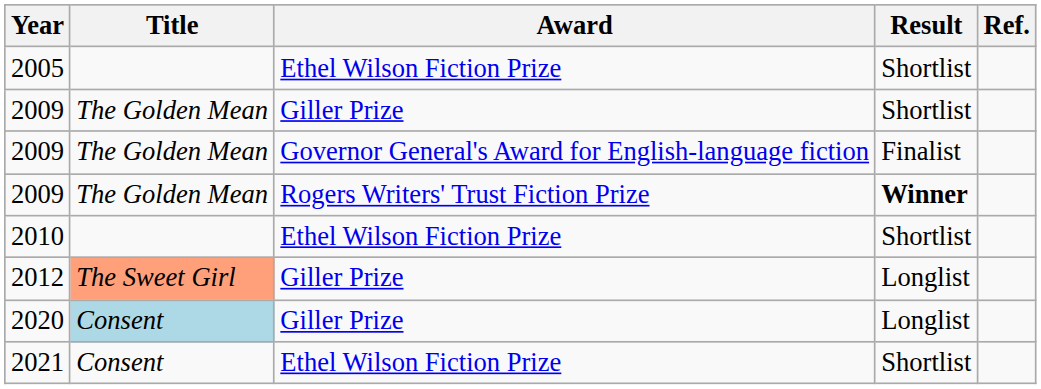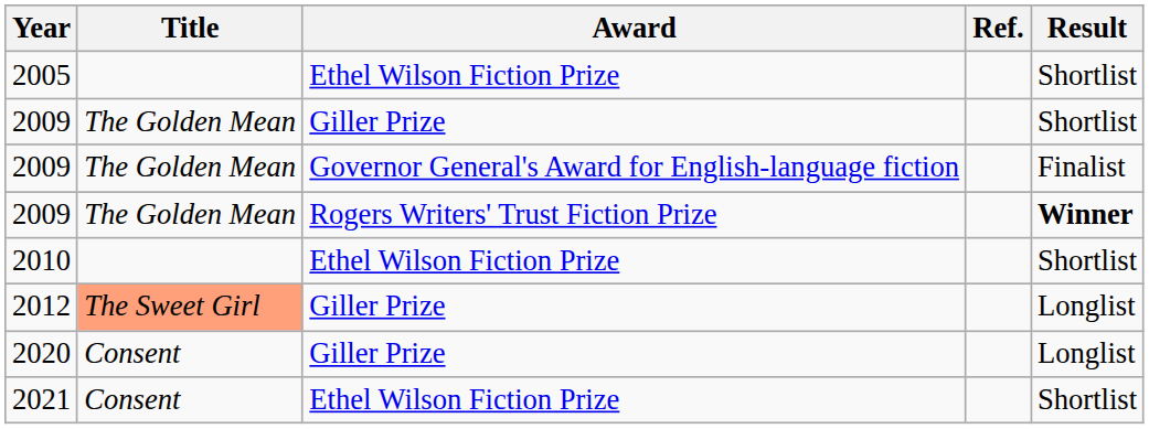 <table class="wikitable sortable mw-collapsible">
 <tr>
 <th>Year</th>
 <th>Title</th>
 <th>Award</th>
+<th>Ref.</th>
 <th>Result</th>
-<th>Ref.</th>
 </tr>
 <tr>
 <td>2005</td>
 <td><em></em></td>
 <td><a href='#'>Ethel Wilson Fiction Prize</a></td>
+<td></td>
 <td>Shortlist</td>
-<td></td>
 </tr>
 <tr>
 <td>2009</td>
 <td><em>The Golden Mean</em></td>
 <td><a href='#'>Giller Prize</a></td>
+<td></td>
 <td>Shortlist</td>
-<td></td>
 </tr>
 <tr>
 <td>2009</td>
 <td><em>The Golden Mean</em></td>
 <td><a href='#'>Governor General's Award for English-language fiction</a></td>
+<td></td>
 <td>Finalist</td>
-<td></td>
 </tr>
 <tr>
 <td>2009</td>
 <td><em>The Golden Mean</em></td>
 <td><a href='#'>Rogers Writers' Trust Fiction Prize</a></td>
+<td></td>
 <td><strong>Winner</strong></td>
-<td></td>
 </tr>
 <tr>
 <td>2010</td>
 <td><em></em></td>
 <td><a href='#'>Ethel Wilson Fiction Prize</a></td>
+<td></td>
 <td>Shortlist</td>
-<td></td>
 </tr>
 <tr>
 <td>2012</td>
 <td style="background: lightsalmon;"><em>The Sweet Girl</em></td>
 <td><a href='#'>Giller Prize</a></td>
+<td></td>
 <td>Longlist</td>
-<td></td>
 </tr>
 <tr>
 <td>2020</td>
-<td style="background: lightblue;"><em>Consent</em></td>
+<td><em>Consent</em></td>
 <td><a href='#'>Giller Prize</a></td>
+<td></td>
 <td>Longlist</td>
-<td></td>
 </tr>
 <tr>
 <td>2021</td>
 <td><em>Consent</em></td>
 <td><a href='#'>Ethel Wilson Fiction Prize</a></td>
+<td></td>
 <td>Shortlist</td>
-<td></td>
 </tr>
 </table>
